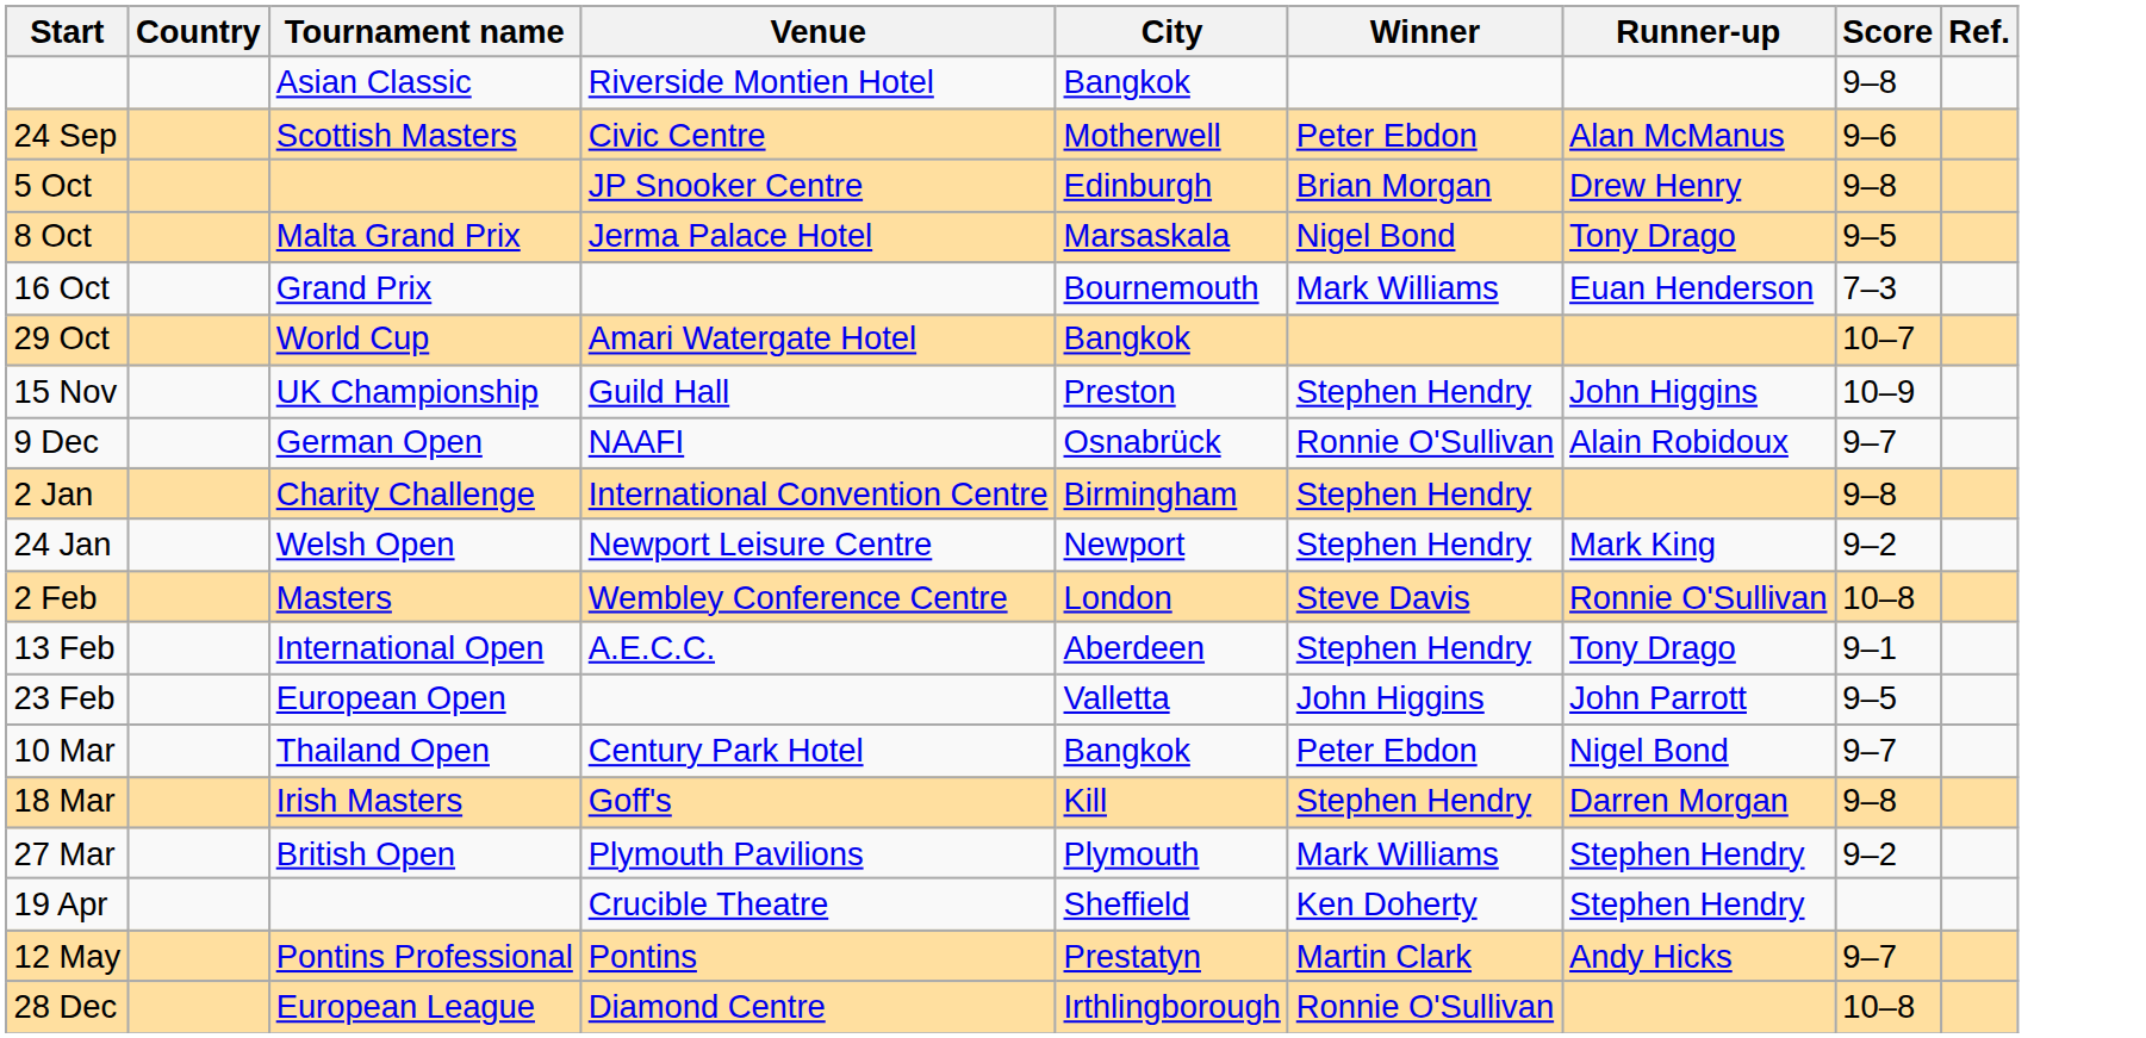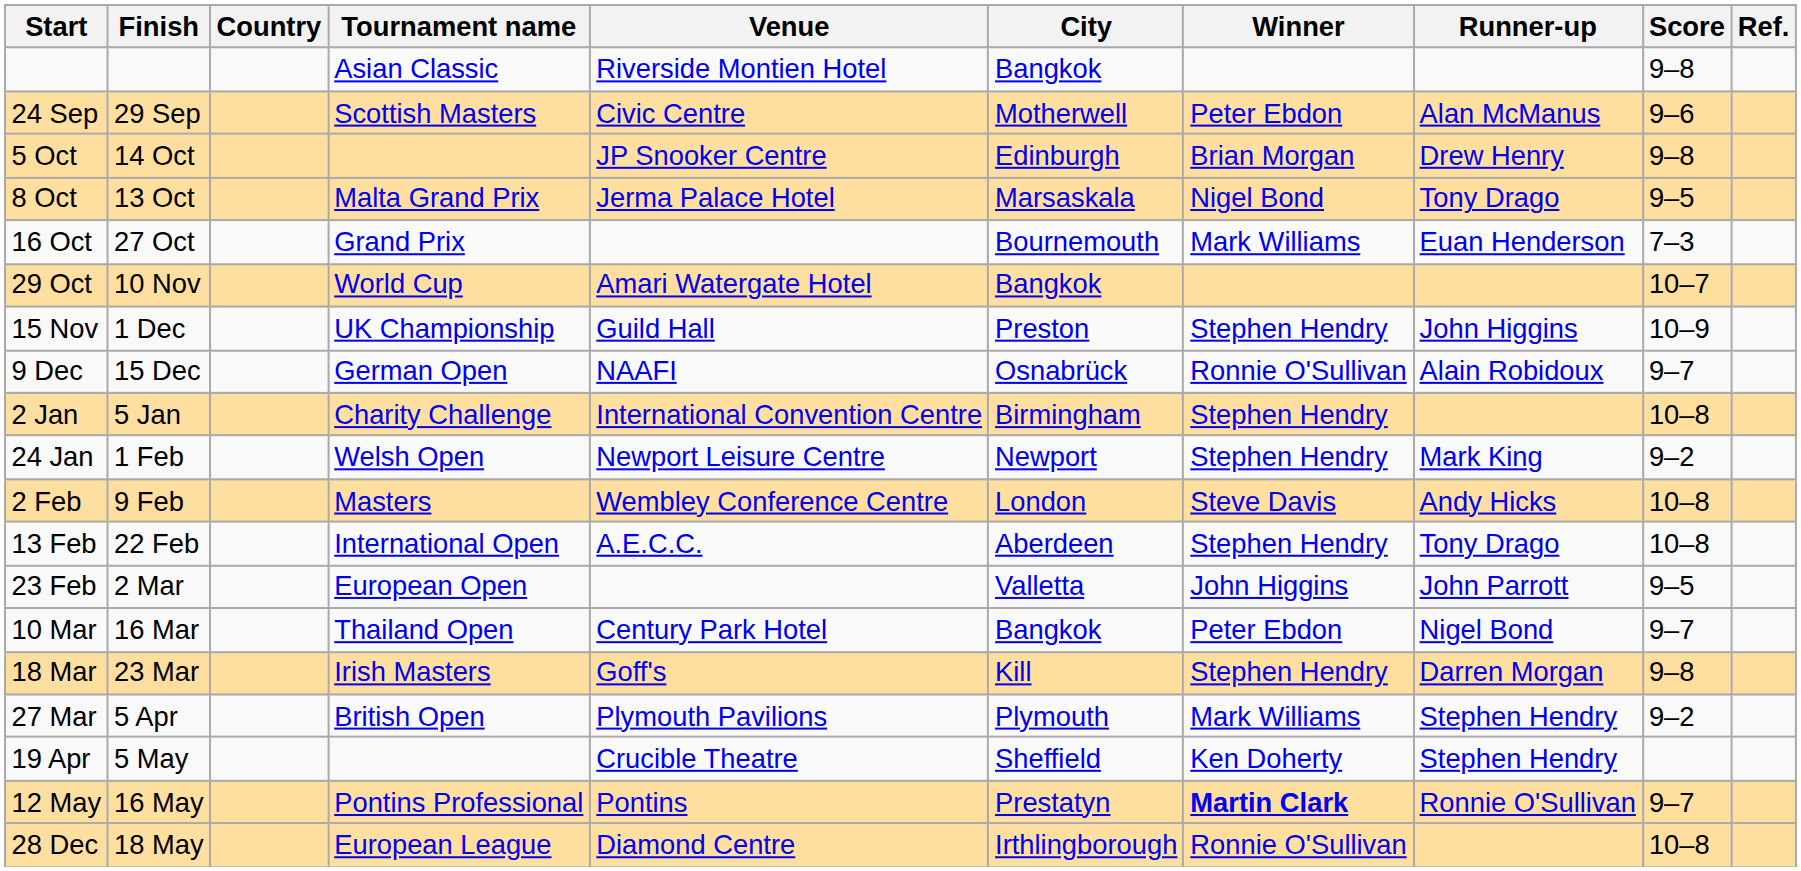 <table class="wikitable sortable" style="font-size: 85%">
 <tr>
 <th>Start</th>
+<th>Finish</th>
 <th>Country</th>
 <th>Tournament name</th>
 <th>Venue</th>
 <th>City</th>
 <th>Winner</th>
 <th>Runner-up</th>
 <th>Score</th>
 <th>Ref.</th>
 </tr>
 <tr>
 <td></td>
 <td></td>
+<td></td>
 <td><a href='#'>Asian Classic</a></td>
 <td><a href='#'>Riverside Montien Hotel</a></td>
 <td><a href='#'>Bangkok</a></td>
 <td></td>
 <td></td>
 <td>9–8</td>
 <td></td>
 </tr>
 <tr bgcolor="#ffdf9f">
 <td>24 Sep</td>
+<td>29 Sep</td>
 <td></td>
 <td><a href='#'>Scottish Masters</a></td>
 <td><a href='#'>Civic Centre</a></td>
 <td><a href='#'>Motherwell</a></td>
 <td> <a href='#'>Peter Ebdon</a></td>
 <td> <a href='#'>Alan McManus</a></td>
 <td>9–6</td>
 <td></td>
 </tr>
 <tr bgcolor="#ffdf9f">
 <td>5 Oct</td>
+<td>14 Oct</td>
 <td></td>
 <td></td>
 <td><a href='#'>JP Snooker Centre</a></td>
 <td><a href='#'>Edinburgh</a></td>
 <td> <a href='#'>Brian Morgan</a></td>
 <td> <a href='#'>Drew Henry</a></td>
 <td>9–8</td>
 <td></td>
 </tr>
 <tr bgcolor="#ffdf9f">
 <td>8 Oct</td>
+<td>13 Oct</td>
 <td></td>
 <td><a href='#'>Malta Grand Prix</a></td>
 <td><a href='#'>Jerma Palace Hotel</a></td>
 <td><a href='#'>Marsaskala</a></td>
 <td> <a href='#'>Nigel Bond</a></td>
 <td> <a href='#'>Tony Drago</a></td>
 <td>9–5</td>
 <td></td>
 </tr>
 <tr>
 <td>16 Oct</td>
+<td>27 Oct</td>
 <td></td>
 <td><a href='#'>Grand Prix</a></td>
 <td></td>
 <td><a href='#'>Bournemouth</a></td>
 <td> <a href='#'>Mark Williams</a></td>
 <td> <a href='#'>Euan Henderson</a></td>
 <td>7–3</td>
 <td></td>
 </tr>
 <tr bgcolor="#ffdf9f">
 <td>29 Oct</td>
+<td>10 Nov</td>
 <td></td>
 <td><a href='#'>World Cup</a></td>
 <td><a href='#'>Amari Watergate Hotel</a></td>
 <td><a href='#'>Bangkok</a></td>
 <td></td>
 <td></td>
 <td>10–7</td>
 <td></td>
 </tr>
 <tr>
 <td>15 Nov</td>
+<td>1 Dec</td>
 <td></td>
 <td><a href='#'>UK Championship</a></td>
 <td><a href='#'>Guild Hall</a></td>
 <td><a href='#'>Preston</a></td>
 <td> <a href='#'>Stephen Hendry</a></td>
 <td> <a href='#'>John Higgins</a></td>
 <td>10–9</td>
 <td></td>
 </tr>
 <tr>
 <td>9 Dec</td>
+<td>15 Dec</td>
 <td></td>
 <td><a href='#'>German Open</a></td>
 <td><a href='#'>NAAFI</a></td>
 <td><a href='#'>Osnabrück</a></td>
 <td> <a href='#'>Ronnie O'Sullivan</a></td>
 <td> <a href='#'>Alain Robidoux</a></td>
 <td>9–7</td>
 <td></td>
 </tr>
 <tr bgcolor="#ffdf9f">
 <td>2 Jan</td>
+<td>5 Jan</td>
 <td></td>
 <td><a href='#'>Charity Challenge</a></td>
 <td><a href='#'>International Convention Centre</a></td>
 <td><a href='#'>Birmingham</a></td>
 <td> <a href='#'>Stephen Hendry</a></td>
 <td></td>
-<td>9–8</td>
+<td>10–8</td>
 <td></td>
 </tr>
 <tr>
 <td>24 Jan</td>
+<td>1 Feb</td>
 <td></td>
 <td><a href='#'>Welsh Open</a></td>
 <td><a href='#'>Newport Leisure Centre</a></td>
 <td><a href='#'>Newport</a></td>
 <td> <a href='#'>Stephen Hendry</a></td>
 <td> <a href='#'>Mark King</a></td>
 <td>9–2</td>
 <td></td>
 </tr>
 <tr bgcolor="#ffdf9f">
 <td>2 Feb</td>
+<td>9 Feb</td>
 <td></td>
 <td><a href='#'>Masters</a></td>
 <td><a href='#'>Wembley Conference Centre</a></td>
 <td><a href='#'>London</a></td>
 <td> <a href='#'>Steve Davis</a></td>
-<td> <a href='#'>Ronnie O'Sullivan</a></td>
+<td> <a href='#'>Andy Hicks</a></td>
 <td>10–8</td>
 <td></td>
 </tr>
 <tr>
 <td>13 Feb</td>
+<td>22 Feb</td>
 <td></td>
 <td><a href='#'>International Open</a></td>
 <td><a href='#'>A.E.C.C.</a></td>
 <td><a href='#'>Aberdeen</a></td>
 <td> <a href='#'>Stephen Hendry</a></td>
 <td> <a href='#'>Tony Drago</a></td>
-<td>9–1</td>
+<td>10–8</td>
 <td></td>
 </tr>
 <tr>
 <td>23 Feb</td>
+<td>2 Mar</td>
 <td></td>
 <td><a href='#'>European Open</a></td>
 <td></td>
 <td><a href='#'>Valletta</a></td>
 <td> <a href='#'>John Higgins</a></td>
 <td> <a href='#'>John Parrott</a></td>
 <td>9–5</td>
 <td></td>
 </tr>
 <tr>
 <td>10 Mar</td>
+<td>16 Mar</td>
 <td></td>
 <td><a href='#'>Thailand Open</a></td>
 <td><a href='#'>Century Park Hotel</a></td>
 <td><a href='#'>Bangkok</a></td>
 <td> <a href='#'>Peter Ebdon</a></td>
 <td> <a href='#'>Nigel Bond</a></td>
 <td>9–7</td>
 <td></td>
 </tr>
 <tr bgcolor="#ffdf9f">
 <td>18 Mar</td>
+<td>23 Mar</td>
 <td></td>
 <td><a href='#'>Irish Masters</a></td>
 <td><a href='#'>Goff's</a></td>
 <td><a href='#'>Kill</a></td>
 <td> <a href='#'>Stephen Hendry</a></td>
 <td> <a href='#'>Darren Morgan</a></td>
 <td>9–8</td>
 <td></td>
 </tr>
 <tr>
 <td>27 Mar</td>
+<td>5 Apr</td>
 <td></td>
 <td><a href='#'>British Open</a></td>
 <td><a href='#'>Plymouth Pavilions</a></td>
 <td><a href='#'>Plymouth</a></td>
 <td> <a href='#'>Mark Williams</a></td>
 <td> <a href='#'>Stephen Hendry</a></td>
 <td>9–2</td>
 <td></td>
 </tr>
 <tr>
 <td>19 Apr</td>
+<td>5 May</td>
 <td></td>
 <td></td>
 <td><a href='#'>Crucible Theatre</a></td>
 <td><a href='#'>Sheffield</a></td>
 <td> <a href='#'>Ken Doherty</a></td>
 <td> <a href='#'>Stephen Hendry</a></td>
 <td></td>
 <td></td>
 </tr>
 <tr bgcolor="#ffdf9f">
 <td>12 May</td>
+<td>16 May</td>
 <td></td>
 <td><a href='#'>Pontins Professional</a></td>
 <td><a href='#'>Pontins</a></td>
 <td><a href='#'>Prestatyn</a></td>
-<td> <a href='#'>Martin Clark</a></td>
-<td> <a href='#'>Andy Hicks</a></td>
+<td><strong> <a href='#'>Martin Clark</a></strong></td>
+<td> <a href='#'>Ronnie O'Sullivan</a></td>
 <td>9–7</td>
 <td></td>
 </tr>
 <tr bgcolor="#ffdf9f">
 <td>28 Dec</td>
+<td>18 May</td>
 <td></td>
 <td><a href='#'>European League</a></td>
 <td><a href='#'>Diamond Centre</a></td>
 <td><a href='#'>Irthlingborough</a></td>
 <td> <a href='#'>Ronnie O'Sullivan</a></td>
 <td></td>
 <td>10–8</td>
 <td></td>
 </tr>
 </table>
